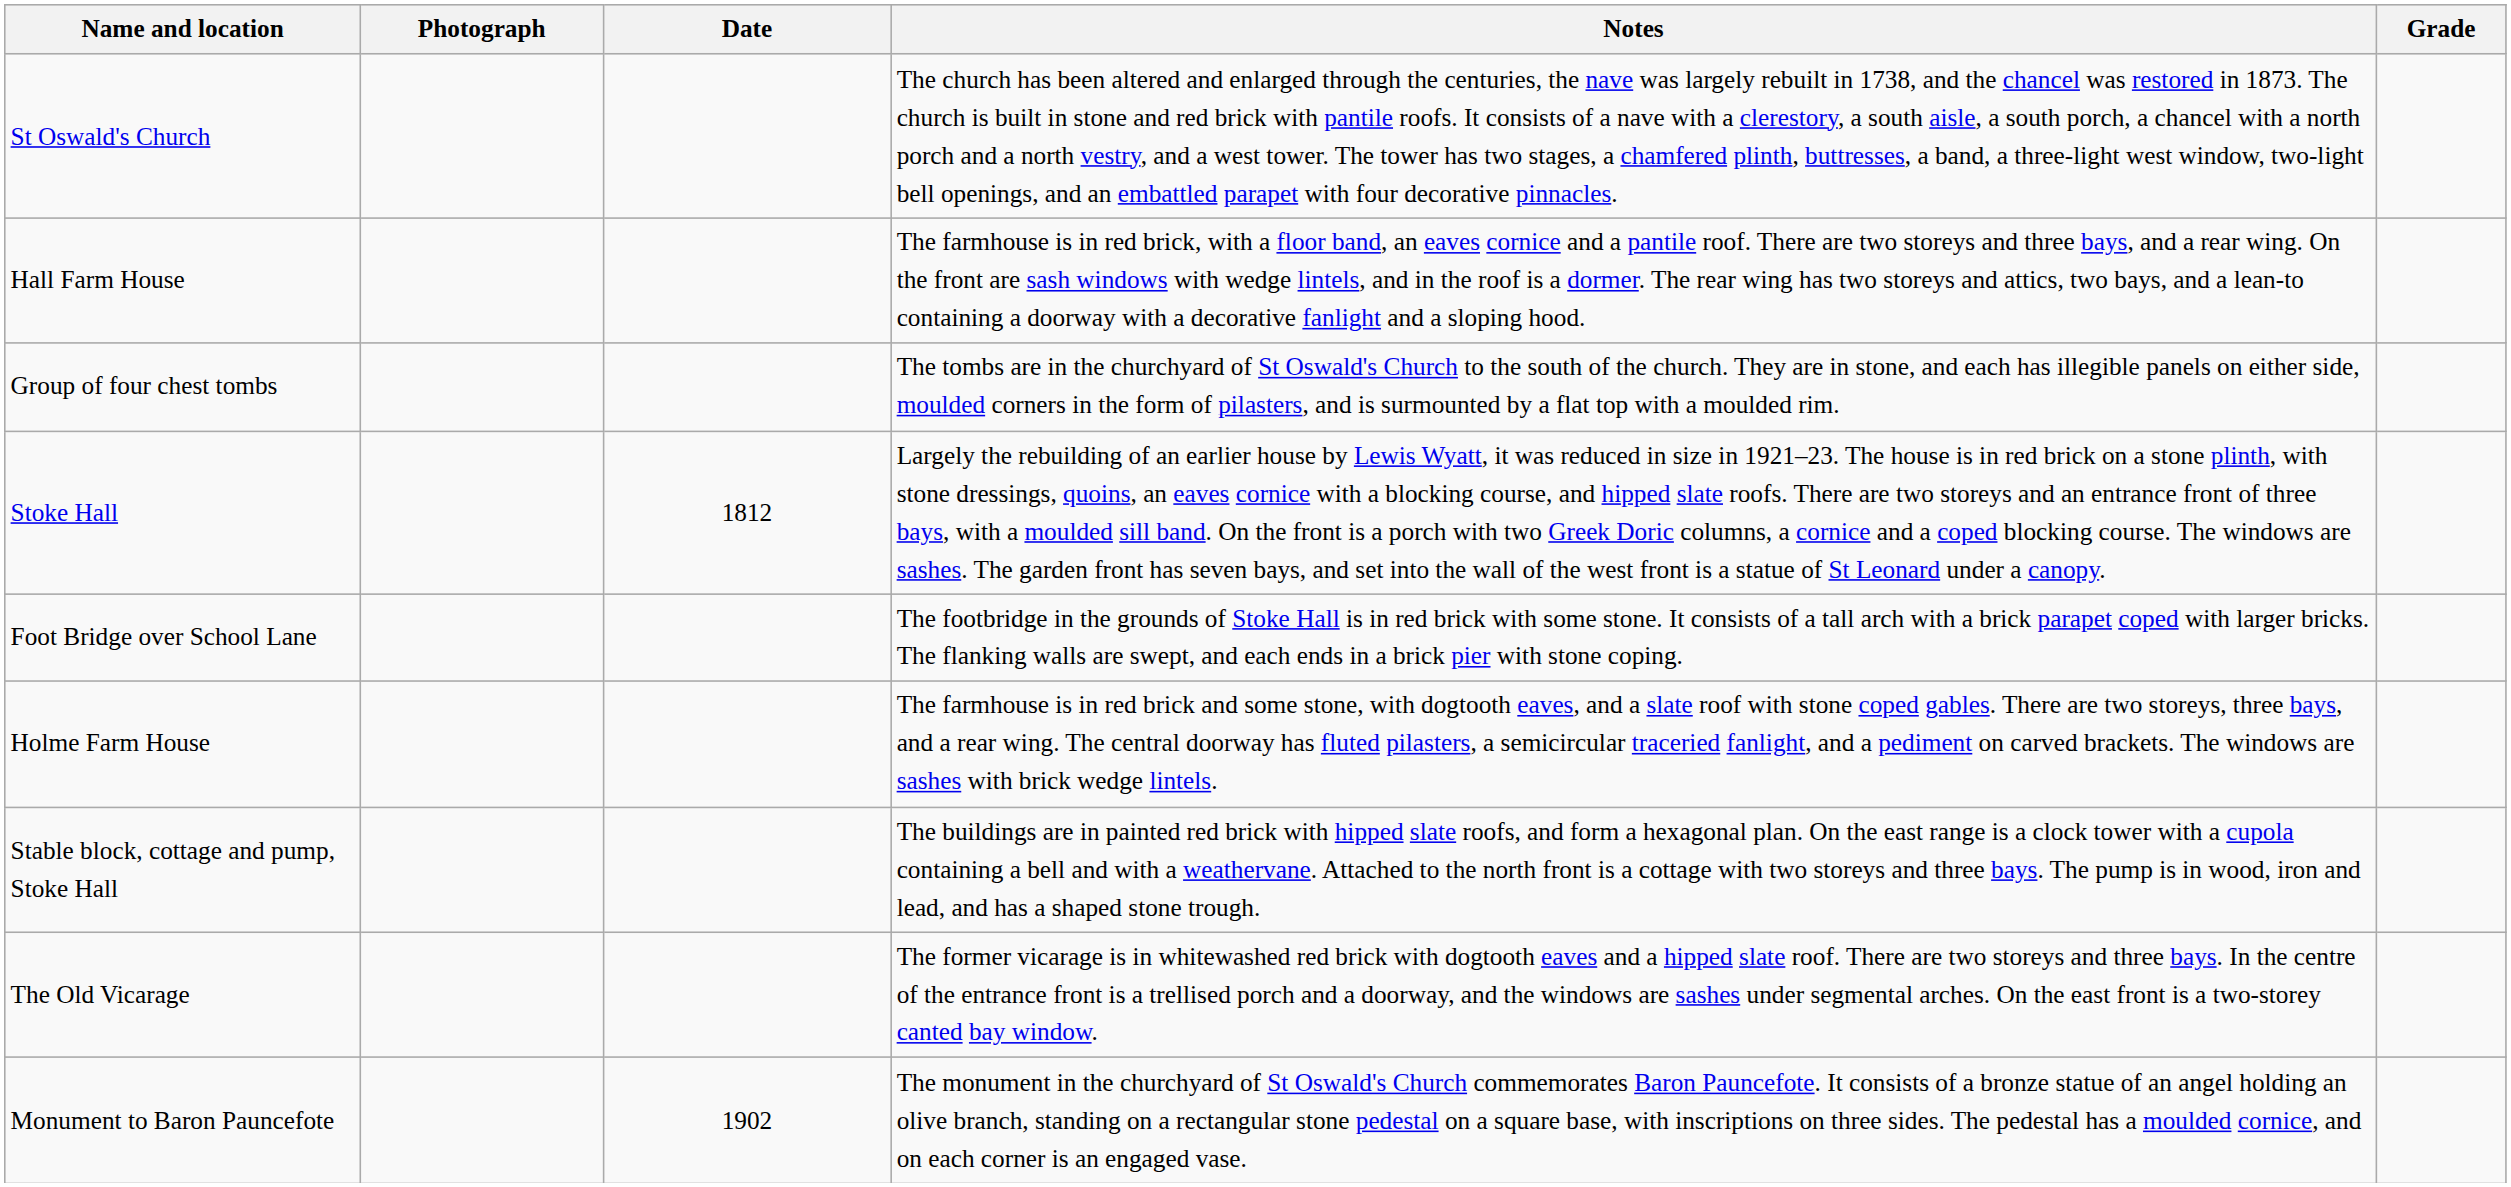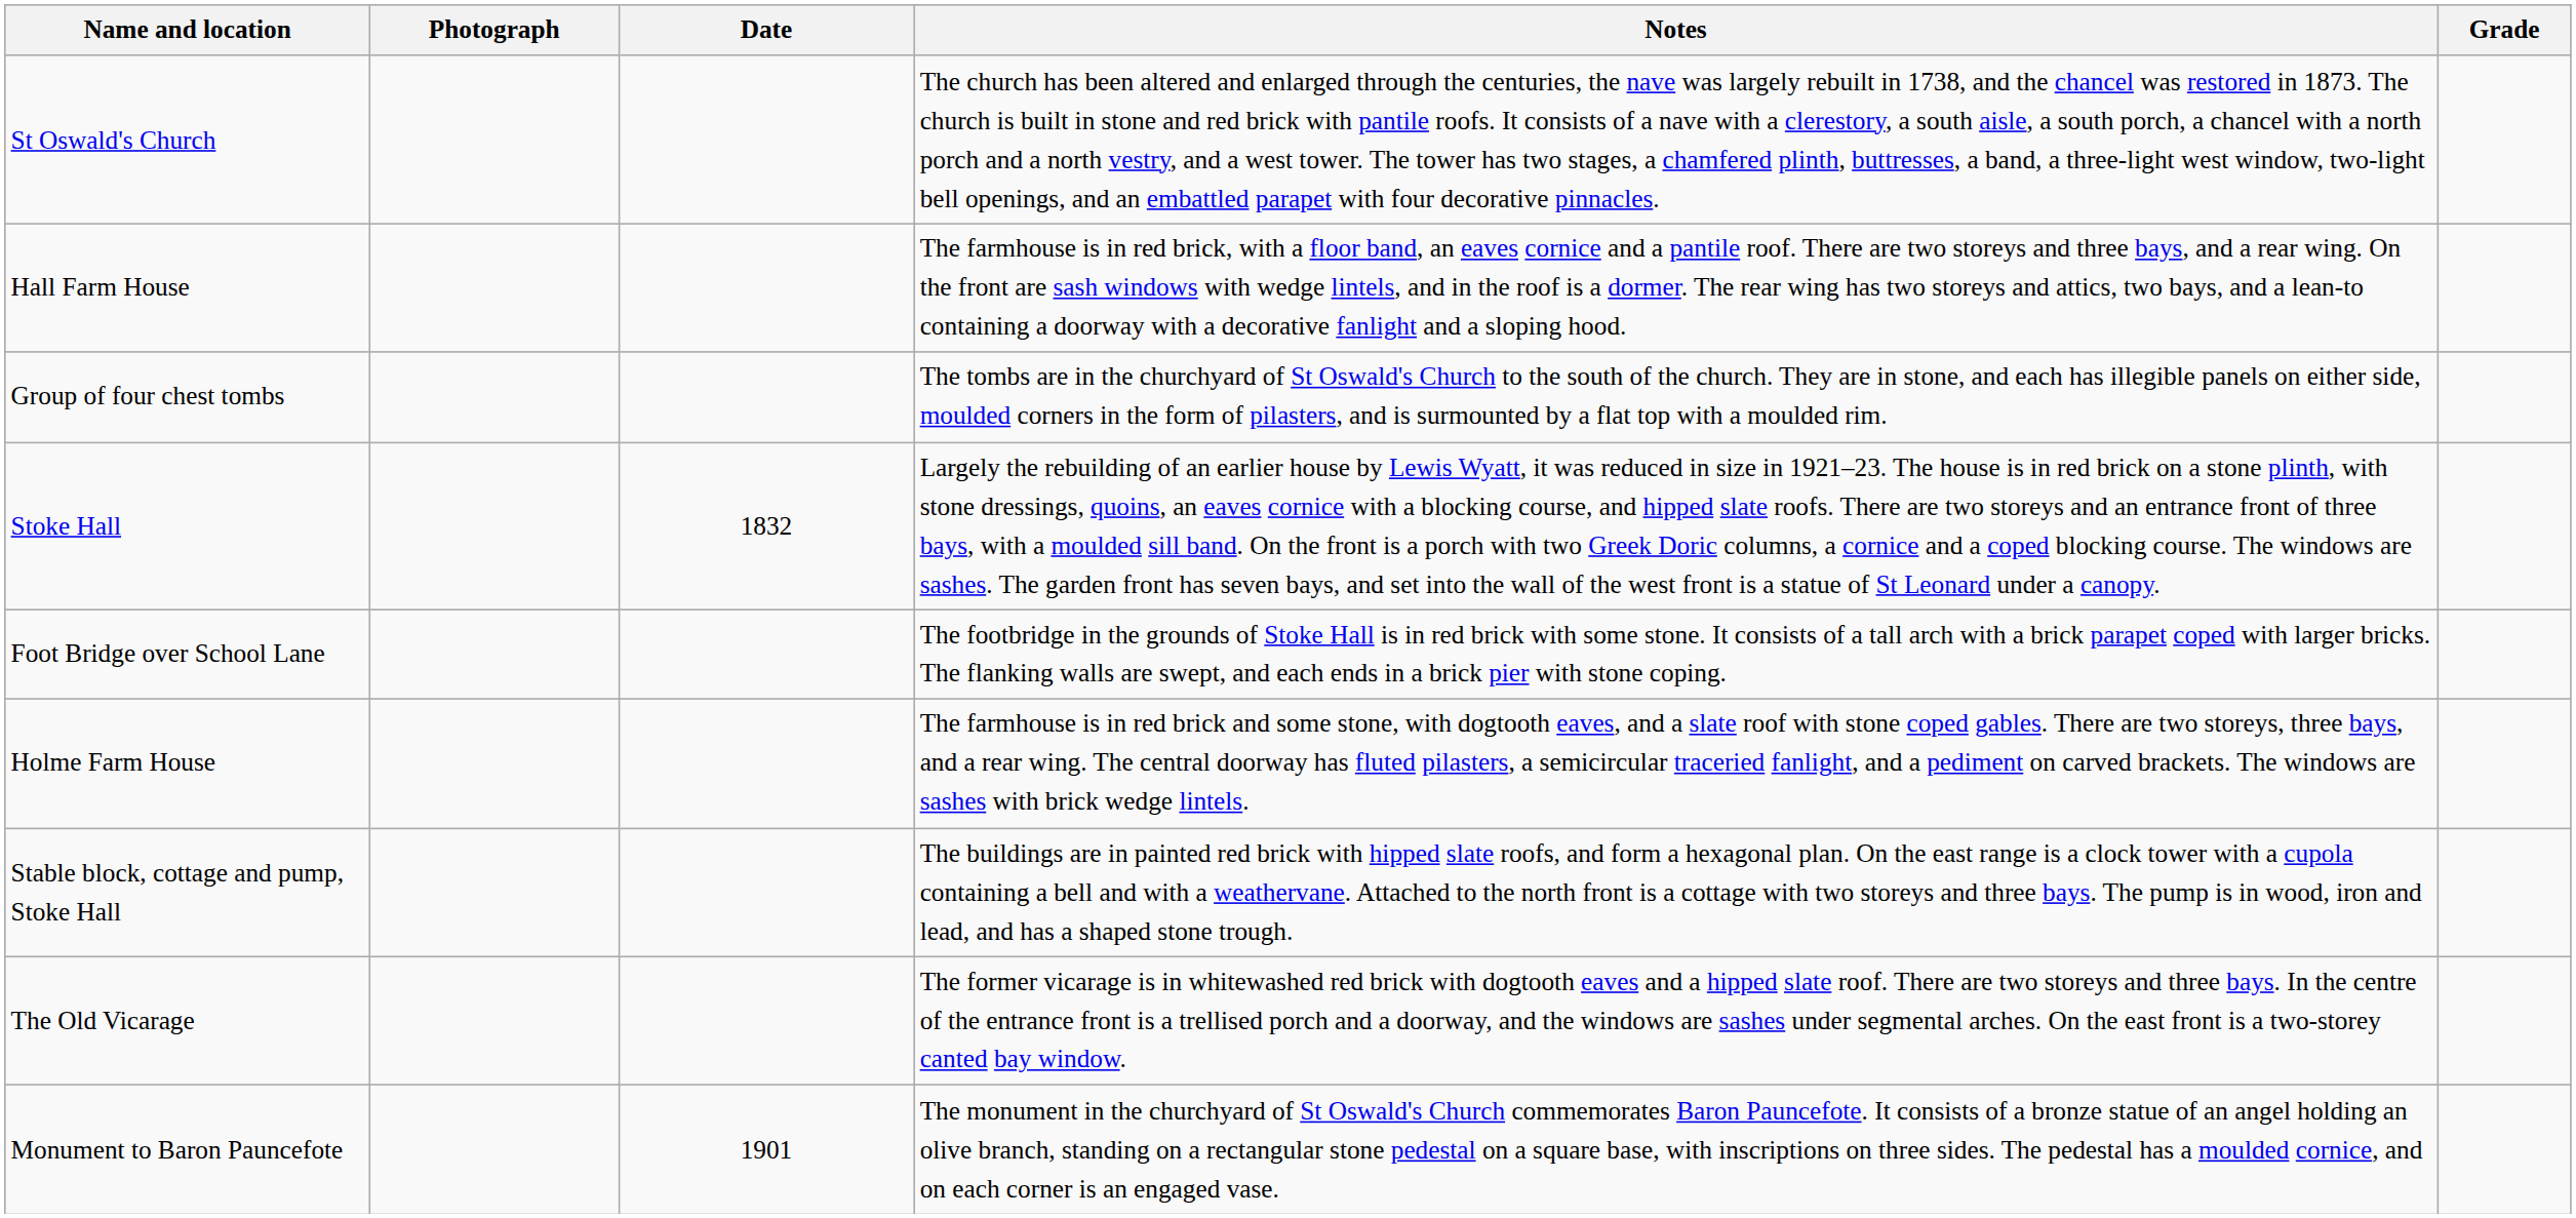 <table class="wikitable sortable plainrowheaders" style="width:100%; border:0px; text-align:left; line-height:150%">
 <tr>
 <th scope="col"  style="width:150px">Name and location</th>
 <th scope="col"  style="width:100px" class="unsortable">Photograph</th>
 <th scope="col"  style="width:120px">Date</th>
 <th scope="col"  style="width:650px" class="unsortable">Notes</th>
 <th scope="col"  style="width:50px">Grade</th>
 </tr>
 <tr>
 <td><a href='#'>St Oswald's Church</a><br><small></small></td>
 <td></td>
 <td align="center"></td>
 <td>The church has been altered and enlarged through the centuries, the <a href='#'>nave</a> was largely rebuilt in 1738, and the <a href='#'>chancel</a> was <a href='#'>restored</a> in 1873.  The church is built in stone and red brick with <a href='#'>pantile</a> roofs.  It consists of a nave with a <a href='#'>clerestory</a>, a south <a href='#'>aisle</a>, a south porch, a chancel with a north porch and a north <a href='#'>vestry</a>, and a west tower.  The tower has two stages, a <a href='#'>chamfered</a> <a href='#'>plinth</a>, <a href='#'>buttresses</a>, a band, a three-light west window, two-light bell openings, and an <a href='#'>embattled</a> <a href='#'>parapet</a> with four decorative <a href='#'>pinnacles</a>.</td>
 <td align="center" ></td>
 </tr>
 <tr>
 <td>Hall Farm House<br><small></small></td>
 <td></td>
 <td align="center"></td>
 <td>The farmhouse is in red brick, with a <a href='#'>floor band</a>, an <a href='#'>eaves</a> <a href='#'>cornice</a> and a <a href='#'>pantile</a> roof.  There are two storeys and three <a href='#'>bays</a>, and a rear wing.  On the front are <a href='#'>sash windows</a> with wedge <a href='#'>lintels</a>, and in the roof is a <a href='#'>dormer</a>.  The rear wing has two storeys and attics, two bays, and a lean-to containing a doorway with a decorative <a href='#'>fanlight</a> and a sloping hood.</td>
 <td align="center" ></td>
 </tr>
 <tr>
 <td>Group of four chest tombs<br><small></small></td>
 <td></td>
 <td align="center"></td>
 <td>The tombs are in the churchyard of <a href='#'>St Oswald's Church</a> to the south of the church.  They are in stone, and each has illegible panels on either side, <a href='#'>moulded</a> corners in the form of <a href='#'>pilasters</a>, and is surmounted by a flat top with a moulded rim.</td>
 <td align="center" ></td>
 </tr>
 <tr>
 <td><a href='#'>Stoke Hall</a><br><small></small></td>
 <td></td>
-<td align="center">1812</td>
+<td align="center">1832</td>
 <td>Largely the rebuilding of an earlier house by <a href='#'>Lewis Wyatt</a>, it was reduced in size in 1921–23.  The house is in red brick on a stone <a href='#'>plinth</a>, with stone dressings, <a href='#'>quoins</a>, an <a href='#'>eaves</a> <a href='#'>cornice</a> with a blocking course, and <a href='#'>hipped</a> <a href='#'>slate</a> roofs.  There are two storeys and an entrance front of three <a href='#'>bays</a>, with a <a href='#'>moulded</a> <a href='#'>sill band</a>.  On the front is a porch with two <a href='#'>Greek Doric</a> columns, a <a href='#'>cornice</a> and a <a href='#'>coped</a> blocking course.  The windows are <a href='#'>sashes</a>.  The garden front has seven bays, and set into the wall of the west front is a statue of <a href='#'>St Leonard</a> under a <a href='#'>canopy</a>.</td>
 <td align="center" ></td>
 </tr>
 <tr>
 <td>Foot Bridge over School Lane<br><small></small></td>
 <td></td>
 <td align="center"></td>
 <td>The footbridge in the grounds of <a href='#'>Stoke Hall</a> is in red brick with some stone.  It consists of a tall arch with a brick <a href='#'>parapet</a> <a href='#'>coped</a> with larger bricks.  The flanking walls are swept, and each ends in a brick <a href='#'>pier</a> with stone coping.</td>
 <td align="center" ></td>
 </tr>
 <tr>
 <td>Holme Farm House<br><small></small></td>
 <td></td>
 <td align="center"></td>
 <td>The farmhouse is in red brick and some stone, with dogtooth <a href='#'>eaves</a>, and a <a href='#'>slate</a> roof with stone <a href='#'>coped</a> <a href='#'>gables</a>.  There are two storeys, three <a href='#'>bays</a>, and a rear wing.  The central doorway has <a href='#'>fluted</a> <a href='#'>pilasters</a>, a semicircular <a href='#'>traceried</a> <a href='#'>fanlight</a>, and a <a href='#'>pediment</a> on carved brackets.  The windows are <a href='#'>sashes</a> with brick wedge <a href='#'>lintels</a>.</td>
 <td align="center" ></td>
 </tr>
 <tr>
 <td>Stable block, cottage and pump, Stoke Hall<br><small></small></td>
 <td></td>
 <td align="center"></td>
 <td>The buildings are in painted red brick with <a href='#'>hipped</a> <a href='#'>slate</a> roofs, and form a hexagonal plan.  On the east range is a clock tower with a <a href='#'>cupola</a> containing a bell and with a <a href='#'>weathervane</a>.  Attached to the north front is a cottage with two storeys and three <a href='#'>bays</a>.  The pump is in wood, iron and lead, and has a shaped stone trough.</td>
 <td align="center" ></td>
 </tr>
 <tr>
 <td>The Old Vicarage<br><small></small></td>
 <td></td>
 <td align="center"></td>
 <td>The former vicarage is in whitewashed red brick with dogtooth <a href='#'>eaves</a> and a <a href='#'>hipped</a> <a href='#'>slate</a> roof.  There are two storeys and three <a href='#'>bays</a>.  In the centre of the entrance front is a trellised porch and a doorway, and the windows are <a href='#'>sashes</a> under segmental arches.  On the east front is a two-storey <a href='#'>canted</a> <a href='#'>bay window</a>.</td>
 <td align="center" ></td>
 </tr>
 <tr>
 <td>Monument to Baron Pauncefote<br><small></small></td>
 <td></td>
-<td align="center">1902</td>
+<td align="center">1901</td>
 <td>The monument in the churchyard of <a href='#'>St Oswald's Church</a> commemorates <a href='#'>Baron Pauncefote</a>.  It consists of a bronze statue of an angel holding an olive branch, standing on a rectangular stone <a href='#'>pedestal</a> on a square base, with inscriptions on three sides.  The pedestal has a <a href='#'>moulded</a> <a href='#'>cornice</a>, and on each corner is an engaged vase.</td>
 <td align="center" ></td>
 </tr>
 <tr>
 </tr>
 </table>
